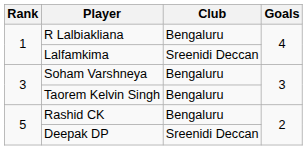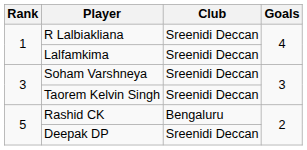 <table class="wikitable" style="text-align:center">
 <tr>
 <th>Rank</th>
 <th>Player</th>
 <th>Club</th>
 <th>Goals</th>
 </tr>
 <tr>
 <td rowspan="2">1</td>
 <td align="left">R Lalbiakliana</td>
-<td align="left">Bengaluru</td>
+<td align="left">Sreenidi Deccan</td>
 <td rowspan="2">4</td>
 </tr>
 <tr>
 <td align="left">Lalfamkima</td>
 <td align="left">Sreenidi Deccan</td>
 </tr>
 <tr>
 <td rowspan="2">3</td>
 <td align="left">Soham Varshneya</td>
-<td align="left">Bengaluru</td>
+<td align="left">Sreenidi Deccan</td>
 <td rowspan="2">3</td>
 </tr>
 <tr>
 <td align="left">Taorem Kelvin Singh</td>
-<td align="left">Bengaluru</td>
+<td align="left">Sreenidi Deccan</td>
 </tr>
 <tr>
 <td rowspan="2">5</td>
 <td align="left">Rashid CK</td>
 <td align="left">Bengaluru</td>
 <td rowspan="2">2</td>
 </tr>
 <tr>
 <td align="left">Deepak DP</td>
 <td align="left">Sreenidi Deccan</td>
 </tr>
 </table>
